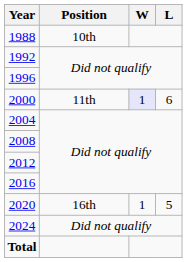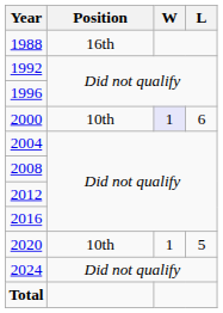 <table class="wikitable" style="text-align: center;">
 <tr>
 <th>Year</th>
 <th width="100">Position</th>
 <th width="25">W</th>
 <th width="25">L</th>
 </tr>
 <tr>
 <td> <a href='#'>1988</a></td>
-<td>10th</td>
+<td>16th</td>
 </tr>
 <tr>
 <td> <a href='#'>1992</a></td>
 <td colspan=3 rowspan=2><em>Did not qualify</em></td>
 </tr>
 <tr>
 <td> <a href='#'>1996</a></td>
 </tr>
 <tr>
 <td> <a href='#'>2000</a></td>
-<td>11th</td>
+<td>10th</td>
 <td style="background: lavender;">1</td>
 <td>6</td>
 </tr>
 <tr>
 <td> <a href='#'>2004</a></td>
 <td colspan=3 rowspan=4><em>Did not qualify</em></td>
 </tr>
 <tr>
 <td> <a href='#'>2008</a></td>
 </tr>
 <tr>
 <td> <a href='#'>2012</a></td>
 </tr>
 <tr>
 <td> <a href='#'>2016</a></td>
 </tr>
 <tr>
 <td> <a href='#'>2020</a></td>
-<td>16th</td>
+<td>10th</td>
 <td>1</td>
 <td>5</td>
 </tr>
 <tr>
 <td> <a href='#'>2024</a></td>
 <td colspan=3><em>Did not qualify</em></td>
 </tr>
 <tr>
 <td><strong>Total</strong></td>
 <td></td>
 </tr>
 </table>
